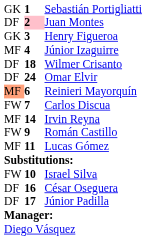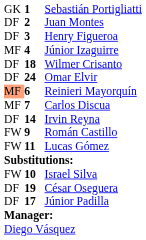 <table style = "font-size: 90%" cellspacing = "0" cellpadding = "0">
 <tr>
 <td colspan = 4></td>
 </tr>
 <tr>
 <th style="width:25px;"></th>
 <th style="width:25px;"></th>
 </tr>
 <tr>
 <td>GK</td>
 <td><strong>1</strong></td>
 <td> <a href='#'>Sebastián Portigliatti</a></td>
 </tr>
 <tr>
 <td>DF</td>
-<td style="background: pink;"><strong>2</strong></td>
+<td><strong>2</strong></td>
 <td> <a href='#'>Juan Montes</a></td>
 </tr>
 <tr>
-<td>GK</td>
+<td>DF</td>
 <td><strong>3</strong></td>
 <td> <a href='#'>Henry Figueroa</a></td>
 </tr>
 <tr>
 <td>MF</td>
 <td><strong>4</strong></td>
 <td> <a href='#'>Júnior Izaguirre</a></td>
 <td></td>
 <td></td>
 <td></td>
 <td></td>
 </tr>
 <tr>
 <td>DF</td>
 <td><strong>18</strong></td>
 <td> <a href='#'>Wilmer Crisanto</a></td>
 <td></td>
 <td></td>
 </tr>
 <tr>
 <td>DF</td>
 <td><strong>24</strong></td>
 <td> <a href='#'>Omar Elvir</a></td>
 </tr>
 <tr>
 <td style="background: lightsalmon;">MF</td>
 <td><strong>6</strong></td>
 <td> <a href='#'>Reinieri Mayorquín</a></td>
 <td></td>
 <td></td>
 <td></td>
 <td></td>
 </tr>
 <tr>
-<td>FW</td>
+<td>MF</td>
 <td><strong>7</strong></td>
 <td> <a href='#'>Carlos Discua</a></td>
 </tr>
 <tr>
-<td>MF</td>
+<td>DF</td>
 <td><strong>14</strong></td>
 <td> <a href='#'>Irvin Reyna</a></td>
 <td></td>
 <td></td>
 </tr>
 <tr>
 <td>FW</td>
 <td><strong>9</strong></td>
 <td> <a href='#'>Román Castillo</a></td>
 </tr>
 <tr>
-<td>MF</td>
+<td>FW</td>
 <td><strong>11</strong></td>
 <td> <a href='#'>Lucas Gómez</a></td>
 </tr>
 <tr>
 <td colspan = 3><strong>Substitutions:</strong></td>
 </tr>
 <tr>
 <td>FW</td>
 <td><strong>10</strong></td>
 <td> <a href='#'>Israel Silva</a></td>
 <td></td>
 <td></td>
 </tr>
 <tr>
 <td>DF</td>
-<td><strong>16</strong></td>
+<td><strong>19</strong></td>
 <td> <a href='#'>César Oseguera</a></td>
 <td></td>
 <td></td>
 </tr>
 <tr>
 <td>DF</td>
 <td><strong>17</strong></td>
 <td> <a href='#'>Júnior Padilla</a></td>
 <td></td>
 <td></td>
 </tr>
 <tr>
 <td colspan = 3><strong>Manager:</strong></td>
 </tr>
 <tr>
 <td colspan = 3> <a href='#'>Diego Vásquez</a></td>
 </tr>
 </table>
